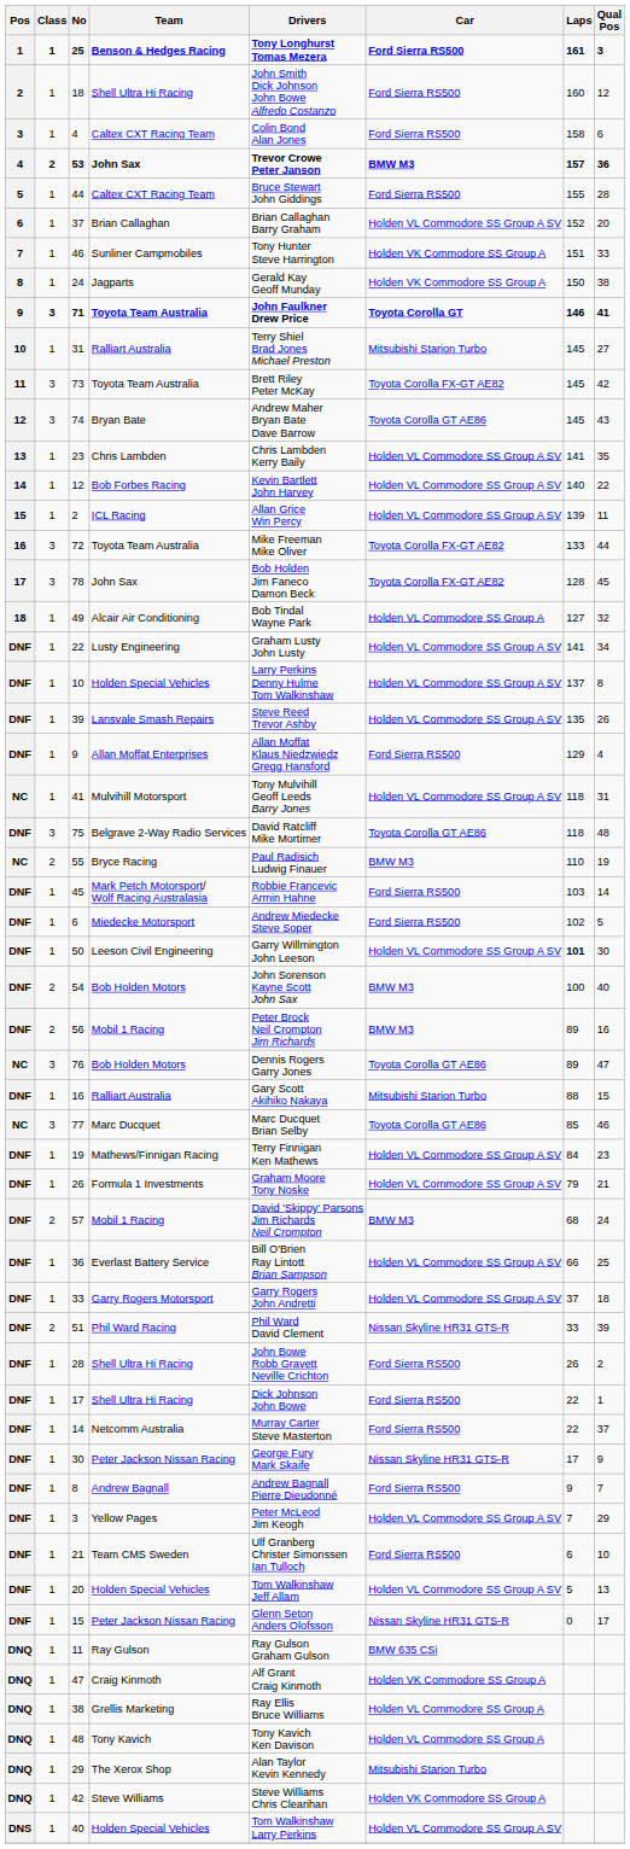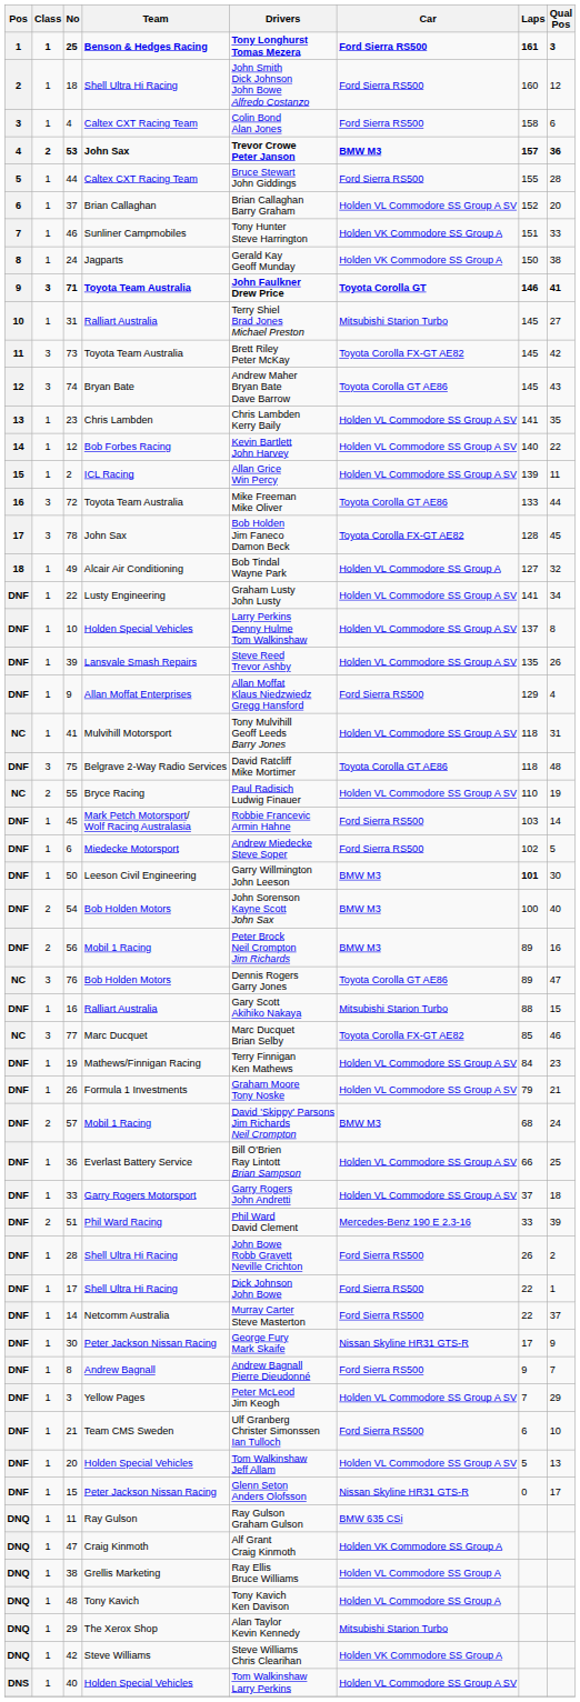 <table class="wikitable sortable" style="font-size: 95%;">
 <tr>
 <th>Pos</th>
 <th>Class</th>
 <th>No</th>
 <th>Team</th>
 <th>Drivers</th>
 <th>Car</th>
 <th>Laps</th>
 <th>Qual<br>Pos</th>
 </tr>
 <tr style="font-weight:bold">
 <th>1</th>
 <td align="center">1</td>
 <td>25</td>
 <td><a href='#'>Benson & Hedges Racing</a></td>
 <td> <a href='#'>Tony Longhurst</a><br> <a href='#'>Tomas Mezera</a></td>
 <td><a href='#'>Ford Sierra RS500</a></td>
 <td>161</td>
 <td>3</td>
 </tr>
 <tr>
 <th>2</th>
 <td align="center">1</td>
 <td>18</td>
 <td><a href='#'>Shell Ultra Hi Racing</a></td>
 <td> <a href='#'>John Smith</a><br> <a href='#'>Dick Johnson</a><br> <a href='#'>John Bowe</a><br> <em><a href='#'>Alfredo Costanzo</a></em></td>
 <td><a href='#'>Ford Sierra RS500</a></td>
 <td>160</td>
 <td>12</td>
 </tr>
 <tr>
 <th>3</th>
 <td align="center">1</td>
 <td>4</td>
 <td><a href='#'>Caltex CXT Racing Team</a></td>
 <td> <a href='#'>Colin Bond</a><br> <a href='#'>Alan Jones</a></td>
 <td><a href='#'>Ford Sierra RS500</a></td>
 <td>158</td>
 <td>6</td>
 </tr>
 <tr style="font-weight:bold">
 <th>4</th>
 <td align="center">2</td>
 <td>53</td>
 <td>John Sax</td>
 <td> Trevor Crowe<br> <a href='#'>Peter Janson</a></td>
 <td><a href='#'>BMW M3</a></td>
 <td>157</td>
 <td>36</td>
 </tr>
 <tr>
 <th>5</th>
 <td align="center">1</td>
 <td>44</td>
 <td><a href='#'>Caltex CXT Racing Team</a></td>
 <td> <a href='#'>Bruce Stewart</a><br> John Giddings</td>
 <td><a href='#'>Ford Sierra RS500</a></td>
 <td>155</td>
 <td>28</td>
 </tr>
 <tr>
 <th>6</th>
 <td align="center">1</td>
 <td>37</td>
 <td>Brian Callaghan</td>
 <td> Brian Callaghan<br> Barry Graham</td>
 <td><a href='#'>Holden VL Commodore SS Group A SV</a></td>
 <td>152</td>
 <td>20</td>
 </tr>
 <tr>
 <th>7</th>
 <td align="center">1</td>
 <td>46</td>
 <td>Sunliner Campmobiles</td>
 <td> Tony Hunter<br> Steve Harrington</td>
 <td><a href='#'>Holden VK Commodore SS Group A</a></td>
 <td>151</td>
 <td>33</td>
 </tr>
 <tr>
 <th>8</th>
 <td align="center">1</td>
 <td>24</td>
 <td>Jagparts</td>
 <td> Gerald Kay<br> Geoff Munday</td>
 <td><a href='#'>Holden VK Commodore SS Group A</a></td>
 <td>150</td>
 <td>38</td>
 </tr>
 <tr style="font-weight:bold">
 <th>9</th>
 <td align="center">3</td>
 <td>71</td>
 <td><a href='#'>Toyota Team Australia</a></td>
 <td> <a href='#'>John Faulkner</a><br> Drew Price</td>
 <td><a href='#'>Toyota Corolla GT</a></td>
 <td>146</td>
 <td>41</td>
 </tr>
 <tr>
 <th>10</th>
 <td align="center">1</td>
 <td>31</td>
 <td><a href='#'>Ralliart Australia</a></td>
 <td> Terry Shiel<br> <a href='#'>Brad Jones</a><br> <em>Michael Preston</em> </td>
 <td><a href='#'>Mitsubishi Starion Turbo</a></td>
 <td>145</td>
 <td>27</td>
 </tr>
 <tr>
 <th>11</th>
 <td align="center">3</td>
 <td>73</td>
 <td>Toyota Team Australia</td>
 <td> Brett Riley<br> Peter McKay</td>
 <td><a href='#'>Toyota Corolla FX-GT AE82</a></td>
 <td>145</td>
 <td>42</td>
 </tr>
 <tr>
 <th>12</th>
 <td align="center">3</td>
 <td>74</td>
 <td>Bryan Bate</td>
 <td> Andrew Maher<br> Bryan Bate<br> Dave Barrow</td>
 <td><a href='#'>Toyota Corolla GT AE86</a></td>
 <td>145</td>
 <td>43</td>
 </tr>
 <tr>
 <th>13</th>
 <td align="center">1</td>
 <td>23</td>
 <td>Chris Lambden</td>
 <td> Chris Lambden<br> Kerry Baily</td>
 <td><a href='#'>Holden VL Commodore SS Group A SV</a></td>
 <td>141</td>
 <td>35</td>
 </tr>
 <tr>
 <th>14</th>
 <td align="center">1</td>
 <td>12</td>
 <td><a href='#'>Bob Forbes Racing</a></td>
 <td> <a href='#'>Kevin Bartlett</a><br> <a href='#'>John Harvey</a></td>
 <td><a href='#'>Holden VL Commodore SS Group A SV</a></td>
 <td>140</td>
 <td>22</td>
 </tr>
 <tr>
 <th>15</th>
 <td align="center">1</td>
 <td>2</td>
 <td><a href='#'>ICL Racing</a></td>
 <td> <a href='#'>Allan Grice</a><br> <a href='#'>Win Percy</a></td>
 <td><a href='#'>Holden VL Commodore SS Group A SV</a></td>
 <td>139</td>
 <td>11</td>
 </tr>
 <tr>
 <th>16</th>
 <td align="center">3</td>
 <td>72</td>
 <td>Toyota Team Australia</td>
 <td> Mike Freeman<br> Mike Oliver</td>
-<td><a href='#'>Toyota Corolla FX-GT AE82</a></td>
+<td><a href='#'>Toyota Corolla GT AE86</a></td>
 <td>133</td>
 <td>44</td>
 </tr>
 <tr>
 <th>17</th>
 <td align="center">3</td>
 <td>78</td>
 <td>John Sax</td>
 <td> <a href='#'>Bob Holden</a><br> Jim Faneco<br> Damon Beck</td>
 <td><a href='#'>Toyota Corolla FX-GT AE82</a></td>
 <td>128</td>
 <td>45</td>
 </tr>
 <tr>
 <th>18</th>
 <td align="center">1</td>
 <td>49</td>
 <td>Alcair Air Conditioning</td>
 <td> Bob Tindal<br> Wayne Park</td>
 <td><a href='#'>Holden VL Commodore SS Group A</a></td>
 <td>127</td>
 <td>32</td>
 </tr>
 <tr>
 <th>DNF</th>
 <td align="center">1</td>
 <td>22</td>
 <td>Lusty Engineering</td>
 <td> Graham Lusty<br> John Lusty</td>
 <td><a href='#'>Holden VL Commodore SS Group A SV</a></td>
 <td>141</td>
 <td>34</td>
 </tr>
 <tr>
 <th>DNF</th>
 <td align="center">1</td>
 <td>10</td>
 <td><a href='#'>Holden Special Vehicles</a></td>
 <td> <a href='#'>Larry Perkins</a><br> <a href='#'>Denny Hulme</a><br> <a href='#'>Tom Walkinshaw</a></td>
 <td><a href='#'>Holden VL Commodore SS Group A SV</a></td>
 <td>137</td>
 <td>8</td>
 </tr>
 <tr>
 <th>DNF</th>
 <td align="center">1</td>
 <td>39</td>
 <td><a href='#'>Lansvale Smash Repairs</a></td>
 <td> <a href='#'>Steve Reed</a><br> <a href='#'>Trevor Ashby</a></td>
 <td><a href='#'>Holden VL Commodore SS Group A SV</a></td>
 <td>135</td>
 <td>26</td>
 </tr>
 <tr>
 <th>DNF</th>
 <td align="center">1</td>
 <td>9</td>
 <td><a href='#'>Allan Moffat Enterprises</a></td>
 <td> <a href='#'>Allan Moffat</a><br> <a href='#'>Klaus Niedzwiedz</a><br> <a href='#'>Gregg Hansford</a></td>
 <td><a href='#'>Ford Sierra RS500</a></td>
 <td>129</td>
 <td>4</td>
 </tr>
 <tr>
 <th>NC</th>
 <td align="center">1</td>
 <td>41</td>
 <td>Mulvihill Motorsport</td>
 <td> Tony Mulvihill<br> Geoff Leeds <br> <em>Barry Jones</em> </td>
 <td><a href='#'>Holden VL Commodore SS Group A SV</a></td>
 <td>118</td>
 <td>31</td>
 </tr>
 <tr>
 <th>DNF</th>
 <td align="center">3</td>
 <td>75</td>
 <td>Belgrave 2-Way Radio Services</td>
 <td> David Ratcliff<br> Mike Mortimer</td>
 <td><a href='#'>Toyota Corolla GT AE86</a></td>
 <td>118</td>
 <td>48</td>
 </tr>
 <tr>
 <th>NC</th>
 <td align="center">2</td>
 <td>55</td>
 <td>Bryce Racing</td>
 <td> <a href='#'>Paul Radisich</a><br> Ludwig Finauer</td>
-<td><a href='#'>BMW M3</a></td>
+<td><a href='#'>Holden VL Commodore SS Group A SV</a></td>
 <td>110</td>
 <td>19</td>
 </tr>
 <tr>
 <th>DNF</th>
 <td align="center">1</td>
 <td>45</td>
 <td><a href='#'>Mark Petch Motorsport</a>/<br><a href='#'>Wolf Racing Australasia</a></td>
 <td> <a href='#'>Robbie Francevic</a><br> <a href='#'>Armin Hahne</a></td>
 <td><a href='#'>Ford Sierra RS500</a></td>
 <td>103</td>
 <td>14</td>
 </tr>
 <tr>
 <th>DNF</th>
 <td align="center">1</td>
 <td>6</td>
 <td><a href='#'>Miedecke Motorsport</a></td>
 <td> <a href='#'>Andrew Miedecke</a><br> <a href='#'>Steve Soper</a></td>
 <td><a href='#'>Ford Sierra RS500</a></td>
 <td>102</td>
 <td>5</td>
 </tr>
 <tr>
 <th>DNF</th>
 <td align="center">1</td>
 <td>50</td>
 <td>Leeson Civil Engineering</td>
 <td> Garry Willmington<br> John Leeson</td>
-<td><a href='#'>Holden VL Commodore SS Group A SV</a></td>
+<td><a href='#'>BMW M3</a></td>
 <td><strong>101</strong></td>
 <td>30</td>
 </tr>
 <tr>
 <th>DNF</th>
 <td align="center">2</td>
 <td>54</td>
 <td><a href='#'>Bob Holden Motors</a></td>
 <td> John Sorenson<br> <a href='#'>Kayne Scott</a> <br>  <em>John Sax</em> </td>
 <td><a href='#'>BMW M3</a></td>
 <td>100</td>
 <td>40</td>
 </tr>
 <tr>
 <th>DNF</th>
 <td align="center">2</td>
 <td>56</td>
 <td><a href='#'>Mobil 1 Racing</a></td>
 <td> <a href='#'>Peter Brock</a><br> <a href='#'>Neil Crompton</a><br><em> <a href='#'>Jim Richards</a></em></td>
 <td><a href='#'>BMW M3</a></td>
 <td>89</td>
 <td>16</td>
 </tr>
 <tr>
 <th>NC</th>
 <td align="center">3</td>
 <td>76</td>
 <td><a href='#'>Bob Holden Motors</a></td>
 <td> Dennis Rogers<br> Garry Jones</td>
 <td><a href='#'>Toyota Corolla GT AE86</a></td>
 <td>89</td>
 <td>47</td>
 </tr>
 <tr>
 <th>DNF</th>
 <td align="center">1</td>
 <td>16</td>
 <td><a href='#'>Ralliart Australia</a></td>
 <td> Gary Scott<br> <a href='#'>Akihiko Nakaya</a></td>
 <td><a href='#'>Mitsubishi Starion Turbo</a></td>
 <td>88</td>
 <td>15</td>
 </tr>
 <tr>
 <th>NC</th>
 <td align="center">3</td>
 <td>77</td>
 <td>Marc Ducquet</td>
 <td> Marc Ducquet<br> Brian Selby</td>
-<td><a href='#'>Toyota Corolla GT AE86</a></td>
+<td><a href='#'>Toyota Corolla FX-GT AE82</a></td>
 <td>85</td>
 <td>46</td>
 </tr>
 <tr>
 <th>DNF</th>
 <td align="center">1</td>
 <td>19</td>
 <td>Mathews/Finnigan Racing</td>
 <td> Terry Finnigan<br> Ken Mathews</td>
 <td><a href='#'>Holden VL Commodore SS Group A SV</a></td>
 <td>84</td>
 <td>23</td>
 </tr>
 <tr>
 <th>DNF</th>
 <td align="center">1</td>
 <td>26</td>
 <td>Formula 1 Investments</td>
 <td> <a href='#'>Graham Moore</a><br> <a href='#'>Tony Noske</a></td>
 <td><a href='#'>Holden VL Commodore SS Group A SV</a></td>
 <td>79</td>
 <td>21</td>
 </tr>
 <tr>
 <th>DNF</th>
 <td align="center">2</td>
 <td>57</td>
 <td><a href='#'>Mobil 1 Racing</a></td>
 <td> <a href='#'>David 'Skippy' Parsons</a><br> <a href='#'>Jim Richards</a><br><em> <a href='#'>Neil Crompton</a></em></td>
 <td><a href='#'>BMW M3</a></td>
 <td>68</td>
 <td>24</td>
 </tr>
 <tr>
 <th>DNF</th>
 <td align="center">1</td>
 <td>36</td>
 <td>Everlast Battery Service</td>
 <td> Bill O'Brien<br> Ray Lintott<br> <em><a href='#'>Brian Sampson</a></em></td>
 <td><a href='#'>Holden VL Commodore SS Group A SV</a></td>
 <td>66</td>
 <td>25</td>
 </tr>
 <tr>
 <th>DNF</th>
 <td align="center">1</td>
 <td>33</td>
 <td><a href='#'>Garry Rogers Motorsport</a></td>
 <td> <a href='#'>Garry Rogers</a><br> <a href='#'>John Andretti</a></td>
 <td><a href='#'>Holden VL Commodore SS Group A SV</a></td>
 <td>37</td>
 <td>18</td>
 </tr>
 <tr>
 <th>DNF</th>
 <td align="center">2</td>
 <td>51</td>
 <td><a href='#'>Phil Ward Racing</a></td>
 <td> <a href='#'>Phil Ward</a><br> David Clement</td>
-<td><a href='#'>Nissan Skyline HR31 GTS-R</a></td>
+<td><a href='#'>Mercedes-Benz 190 E 2.3-16</a></td>
 <td>33</td>
 <td>39</td>
 </tr>
 <tr>
 <th>DNF</th>
 <td align="center">1</td>
 <td>28</td>
 <td><a href='#'>Shell Ultra Hi Racing</a></td>
 <td> <a href='#'>John Bowe</a><br> <a href='#'>Robb Gravett</a><br> <a href='#'>Neville Crichton</a></td>
 <td><a href='#'>Ford Sierra RS500</a></td>
 <td>26</td>
 <td>2</td>
 </tr>
 <tr>
 <th>DNF</th>
 <td align="center">1</td>
 <td>17</td>
 <td><a href='#'>Shell Ultra Hi Racing</a></td>
 <td> <a href='#'>Dick Johnson</a><br> <a href='#'>John Bowe</a></td>
 <td><a href='#'>Ford Sierra RS500</a></td>
 <td>22</td>
 <td>1</td>
 </tr>
 <tr>
 <th>DNF</th>
 <td align="center">1</td>
 <td>14</td>
 <td>Netcomm Australia</td>
 <td> <a href='#'>Murray Carter</a><br> Steve Masterton</td>
 <td><a href='#'>Ford Sierra RS500</a></td>
 <td>22</td>
 <td>37</td>
 </tr>
 <tr>
 <th>DNF</th>
 <td align="center">1</td>
 <td>30</td>
 <td><a href='#'>Peter Jackson Nissan Racing</a></td>
 <td> <a href='#'>George Fury</a><br> <a href='#'>Mark Skaife</a></td>
 <td><a href='#'>Nissan Skyline HR31 GTS-R</a></td>
 <td>17</td>
 <td>9</td>
 </tr>
 <tr>
 <th>DNF</th>
 <td align="center">1</td>
 <td>8</td>
 <td><a href='#'>Andrew Bagnall</a></td>
 <td> <a href='#'>Andrew Bagnall</a><br> <a href='#'>Pierre Dieudonné</a></td>
 <td><a href='#'>Ford Sierra RS500</a></td>
 <td>9</td>
 <td>7</td>
 </tr>
 <tr>
 <th>DNF</th>
 <td align="center">1</td>
 <td>3</td>
 <td>Yellow Pages</td>
 <td> <a href='#'>Peter McLeod</a><br> Jim Keogh</td>
 <td><a href='#'>Holden VL Commodore SS Group A SV</a></td>
 <td>7</td>
 <td>29</td>
 </tr>
 <tr>
 <th>DNF</th>
 <td align="center">1</td>
 <td>21</td>
 <td>Team CMS Sweden</td>
 <td> Ulf Granberg<br> Christer Simonssen<br> <a href='#'>Ian Tulloch</a></td>
 <td><a href='#'>Ford Sierra RS500</a></td>
 <td>6</td>
 <td>10</td>
 </tr>
 <tr>
 <th>DNF</th>
 <td align="center">1</td>
 <td>20</td>
 <td><a href='#'>Holden Special Vehicles</a></td>
 <td> <a href='#'>Tom Walkinshaw</a><br> <a href='#'>Jeff Allam</a></td>
 <td><a href='#'>Holden VL Commodore SS Group A SV</a></td>
 <td>5</td>
 <td>13</td>
 </tr>
 <tr>
 <th>DNF</th>
 <td align="center">1</td>
 <td>15</td>
 <td><a href='#'>Peter Jackson Nissan Racing</a></td>
 <td> <a href='#'>Glenn Seton</a><br> <a href='#'>Anders Olofsson</a></td>
 <td><a href='#'>Nissan Skyline HR31 GTS-R</a></td>
 <td>0</td>
 <td>17</td>
 </tr>
 <tr>
 <th>DNQ</th>
 <td align="center">1</td>
 <td>11</td>
 <td>Ray Gulson</td>
 <td> Ray Gulson<br> Graham Gulson</td>
 <td><a href='#'>BMW 635 CSi</a></td>
 <td></td>
 <td></td>
 </tr>
 <tr>
 <th>DNQ</th>
 <td align="center">1</td>
 <td>47</td>
 <td>Craig Kinmoth</td>
 <td> Alf Grant<br> Craig Kinmoth</td>
 <td><a href='#'>Holden VK Commodore SS Group A</a></td>
 <td></td>
 <td></td>
 </tr>
 <tr>
 <th>DNQ</th>
 <td align="center">1</td>
 <td>38</td>
 <td>Grellis Marketing</td>
 <td> Ray Ellis<br> Bruce Williams</td>
 <td><a href='#'>Holden VL Commodore SS Group A</a></td>
 <td></td>
 <td></td>
 </tr>
 <tr>
 <th>DNQ</th>
 <td align="center">1</td>
 <td>48</td>
 <td>Tony Kavich</td>
 <td> Tony Kavich<br> Ken Davison</td>
 <td><a href='#'>Holden VL Commodore SS Group A</a></td>
 <td></td>
 <td></td>
 </tr>
 <tr>
 <th>DNQ</th>
 <td align="center">1</td>
 <td>29</td>
 <td>The Xerox Shop</td>
 <td> Alan Taylor<br> Kevin Kennedy</td>
 <td><a href='#'>Mitsubishi Starion Turbo</a></td>
 <td></td>
 <td></td>
 </tr>
 <tr>
 <th>DNQ</th>
 <td align="center">1</td>
 <td>42</td>
 <td>Steve Williams</td>
 <td> Steve Williams <br>  Chris Clearihan</td>
 <td><a href='#'>Holden VK Commodore SS Group A</a></td>
 <td></td>
 <td></td>
 </tr>
 <tr>
 <th>DNS</th>
 <td align="center">1</td>
 <td>40</td>
 <td><a href='#'>Holden Special Vehicles</a></td>
 <td> <a href='#'>Tom Walkinshaw</a><br> <a href='#'>Larry Perkins</a></td>
 <td><a href='#'>Holden VL Commodore SS Group A SV</a></td>
 <td></td>
 <td></td>
 </tr>
 <tr>
 </tr>
 </table>
